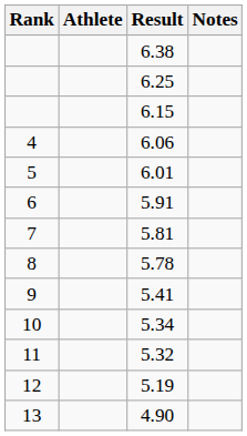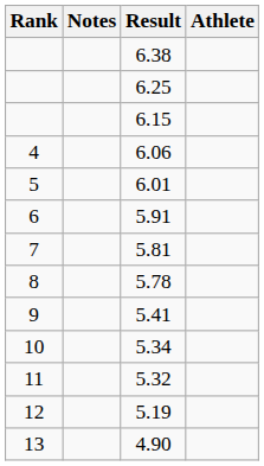 <table class="wikitable">
 <tr>
 <th>Rank</th>
+<th>Notes</th>
+<th>Result</th>
 <th>Athlete</th>
-<th>Result</th>
-<th>Notes</th>
 </tr>
 <tr align=center>
 <td></td>
+<td></td>
+<td>6.38</td>
 <td align=left></td>
-<td>6.38</td>
-<td></td>
 </tr>
 <tr align=center>
 <td></td>
+<td></td>
+<td>6.25</td>
 <td align=left></td>
-<td>6.25</td>
-<td></td>
 </tr>
 <tr align=center>
 <td></td>
+<td></td>
+<td>6.15</td>
 <td align=left></td>
-<td>6.15</td>
-<td></td>
 </tr>
 <tr align=center>
 <td>4</td>
+<td></td>
+<td>6.06</td>
 <td align=left></td>
-<td>6.06</td>
-<td></td>
 </tr>
 <tr align=center>
 <td>5</td>
+<td></td>
+<td>6.01</td>
 <td align=left></td>
-<td>6.01</td>
-<td></td>
 </tr>
 <tr align=center>
 <td>6</td>
+<td></td>
+<td>5.91</td>
 <td align=left></td>
-<td>5.91</td>
-<td></td>
 </tr>
 <tr align=center>
 <td>7</td>
+<td></td>
+<td>5.81</td>
 <td align=left></td>
-<td>5.81</td>
-<td></td>
 </tr>
 <tr align=center>
 <td>8</td>
+<td></td>
+<td>5.78</td>
 <td align=left></td>
-<td>5.78</td>
-<td></td>
 </tr>
 <tr align=center>
 <td>9</td>
+<td></td>
+<td>5.41</td>
 <td align=left></td>
-<td>5.41</td>
-<td></td>
 </tr>
 <tr align=center>
 <td>10</td>
+<td></td>
+<td>5.34</td>
 <td align=left></td>
-<td>5.34</td>
-<td></td>
 </tr>
 <tr align=center>
 <td>11</td>
+<td></td>
+<td>5.32</td>
 <td align=left></td>
-<td>5.32</td>
-<td></td>
 </tr>
 <tr align=center>
 <td>12</td>
+<td></td>
+<td>5.19</td>
 <td align=left></td>
-<td>5.19</td>
-<td></td>
 </tr>
 <tr align=center>
 <td>13</td>
+<td></td>
+<td>4.90</td>
 <td align=left></td>
-<td>4.90</td>
-<td></td>
 </tr>
 </table>
